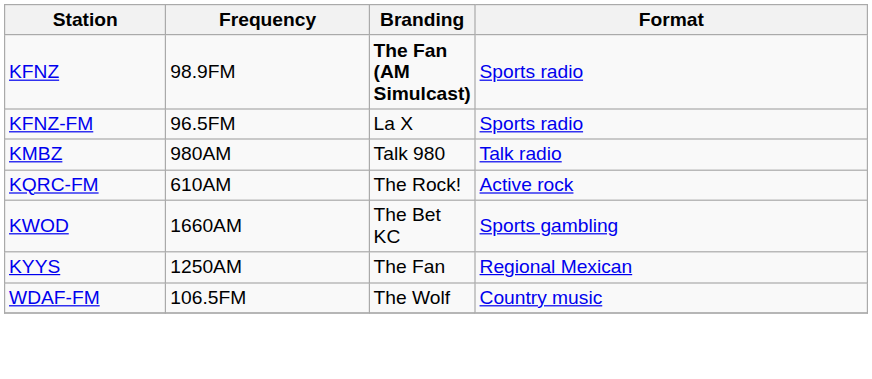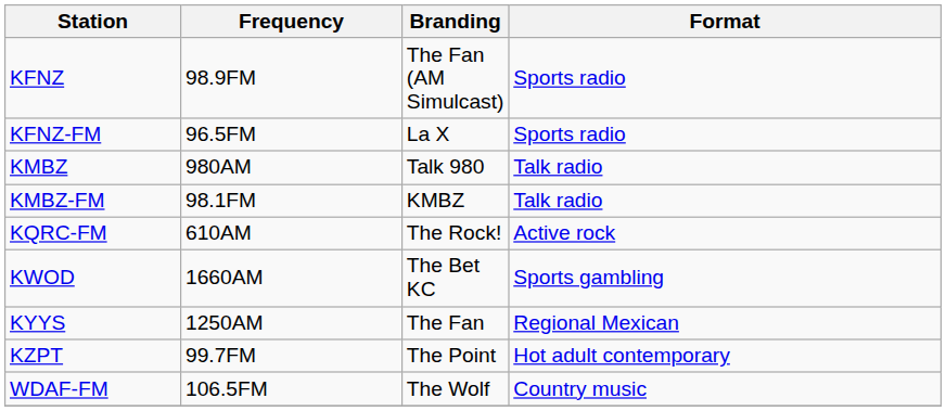 <table class="wikitable sortable" style="width:45em;">
 <tr>
 <th style="width:20%">Station</th>
 <th style="width:25%">Frequency</th>
 <th style="width:5%">Branding</th>
 <th style="width:50%">Format</th>
 </tr>
 <tr>
 <td><a href='#'>KFNZ</a></td>
 <td>98.9FM</td>
-<td><strong>The Fan (AM Simulcast)</strong></td>
+<td>The Fan (AM Simulcast)</td>
 <td><a href='#'>Sports radio</a></td>
 </tr>
 <tr>
 <td><a href='#'>KFNZ-FM</a></td>
 <td>96.5FM</td>
 <td>La X</td>
 <td><a href='#'>Sports radio</a></td>
 </tr>
 <tr>
 <td><a href='#'>KMBZ</a></td>
 <td>980AM</td>
 <td>Talk 980</td>
+<td><a href='#'>Talk radio</a></td>
+</tr>
+<tr>
+<td><a href='#'>KMBZ-FM</a></td>
+<td>98.1FM</td>
+<td>KMBZ</td>
 <td><a href='#'>Talk radio</a></td>
 </tr>
 <tr>
 <td><a href='#'>KQRC-FM</a></td>
 <td>610AM</td>
 <td>The Rock!</td>
 <td><a href='#'>Active rock</a></td>
 </tr>
 <tr>
 <td><a href='#'>KWOD</a></td>
 <td>1660AM</td>
 <td>The Bet KC</td>
 <td><a href='#'>Sports gambling</a></td>
 </tr>
 <tr>
 <td><a href='#'>KYYS</a></td>
 <td>1250AM</td>
 <td>The Fan</td>
 <td><a href='#'>Regional Mexican</a></td>
 </tr>
 <tr>
+<td><a href='#'>KZPT</a></td>
+<td>99.7FM</td>
+<td>The Point</td>
+<td><a href='#'>Hot adult contemporary</a></td>
+</tr>
+<tr>
 <td><a href='#'>WDAF-FM</a></td>
 <td>106.5FM</td>
 <td>The Wolf</td>
 <td><a href='#'>Country music</a></td>
 </tr>
 <tr>
 </tr>
 </table>
